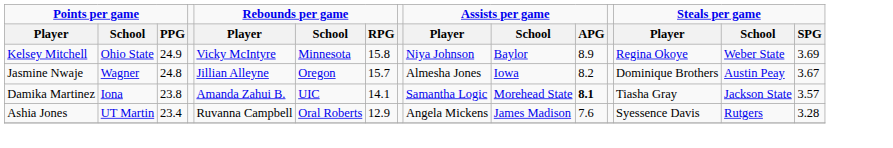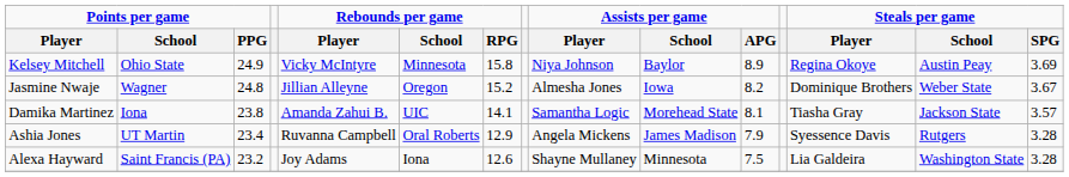 <table class="wikitable" style="text-align: left;">
 <tr>
 <td colspan=3 style="text-align:center;"><strong><a href='#'>Points per game</a></strong></td>
 <td></td>
 <td colspan=3 style="text-align:center;"><strong><a href='#'>Rebounds per game</a></strong></td>
 <td></td>
 <td colspan=3 style="text-align:center;"><strong><a href='#'>Assists per game</a></strong></td>
 <td></td>
 <td colspan=3 style="text-align:center;"><strong><a href='#'>Steals per game</a></strong></td>
 </tr>
 <tr>
 <th>Player</th>
 <th>School</th>
 <th>PPG</th>
 <th></th>
 <th>Player</th>
 <th>School</th>
 <th>RPG</th>
 <th></th>
 <th>Player</th>
 <th>School</th>
 <th>APG</th>
 <th></th>
 <th>Player</th>
 <th>School</th>
 <th>SPG</th>
 </tr>
 <tr>
 <td><a href='#'>Kelsey Mitchell</a></td>
 <td><a href='#'>Ohio State</a></td>
 <td>24.9</td>
 <td></td>
 <td><a href='#'>Vicky McIntyre</a></td>
 <td><a href='#'>Minnesota</a></td>
 <td>15.8</td>
 <td></td>
 <td><a href='#'>Niya Johnson</a></td>
 <td><a href='#'>Baylor</a></td>
 <td>8.9</td>
 <td></td>
 <td><a href='#'>Regina Okoye</a></td>
-<td><a href='#'>Weber State</a></td>
+<td><a href='#'>Austin Peay</a></td>
 <td>3.69</td>
 </tr>
 <tr>
 <td>Jasmine Nwaje</td>
 <td><a href='#'>Wagner</a></td>
 <td>24.8</td>
 <td></td>
 <td><a href='#'>Jillian Alleyne</a></td>
 <td><a href='#'>Oregon</a></td>
-<td>15.7</td>
+<td>15.2</td>
 <td></td>
 <td>Almesha Jones</td>
 <td><a href='#'>Iowa</a></td>
 <td>8.2</td>
 <td></td>
 <td>Dominique Brothers</td>
-<td><a href='#'>Austin Peay</a></td>
+<td><a href='#'>Weber State</a></td>
 <td>3.67</td>
 </tr>
 <tr>
 <td>Damika Martinez</td>
 <td><a href='#'>Iona</a></td>
 <td>23.8</td>
 <td></td>
 <td><a href='#'>Amanda Zahui B.</a></td>
 <td><a href='#'>UIC</a></td>
 <td>14.1</td>
 <td></td>
 <td><a href='#'>Samantha Logic</a></td>
 <td><a href='#'>Morehead State</a></td>
-<td><strong>8.1</strong></td>
+<td>8.1</td>
 <td></td>
 <td>Tiasha Gray</td>
 <td><a href='#'>Jackson State</a></td>
 <td>3.57</td>
 </tr>
 <tr>
 <td>Ashia Jones</td>
 <td><a href='#'>UT Martin</a></td>
 <td>23.4</td>
 <td></td>
 <td>Ruvanna Campbell</td>
 <td><a href='#'>Oral Roberts</a></td>
 <td>12.9</td>
 <td></td>
 <td>Angela Mickens</td>
 <td><a href='#'>James Madison</a></td>
-<td>7.6</td>
+<td>7.9</td>
 <td></td>
 <td>Syessence Davis</td>
 <td><a href='#'>Rutgers</a></td>
 <td>3.28</td>
 </tr>
 <tr>
+<td>Alexa Hayward</td>
+<td><a href='#'>Saint Francis (PA)</a></td>
+<td>23.2</td>
+<td></td>
+<td>Joy Adams</td>
+<td>Iona</td>
+<td>12.6</td>
+<td></td>
+<td>Shayne Mullaney</td>
+<td>Minnesota</td>
+<td>7.5</td>
+<td></td>
+<td>Lia Galdeira</td>
+<td><a href='#'>Washington State</a></td>
+<td>3.28</td>
+</tr>
+<tr>
 </tr>
 </table>
